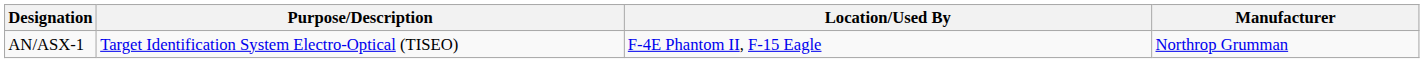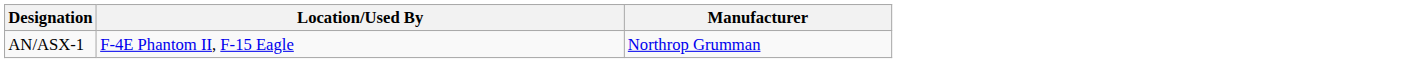 <table class="wikitable sortable">
 <tr>
 <th scope="col">Designation</th>
-<th scope="col" style="width: 500px;">Purpose/Description</th>
 <th scope="col" style="width: 500px;">Location/Used By</th>
 <th scope="col" style="width: 250px;">Manufacturer</th>
 </tr>
 <tr>
 <td>AN/ASX-1</td>
-<td><a href='#'>Target Identification System Electro-Optical</a> (TISEO)</td>
 <td><a href='#'>F-4E Phantom II</a>, <a href='#'>F-15 Eagle</a></td>
 <td><a href='#'>Northrop Grumman</a></td>
 </tr>
 </table>
